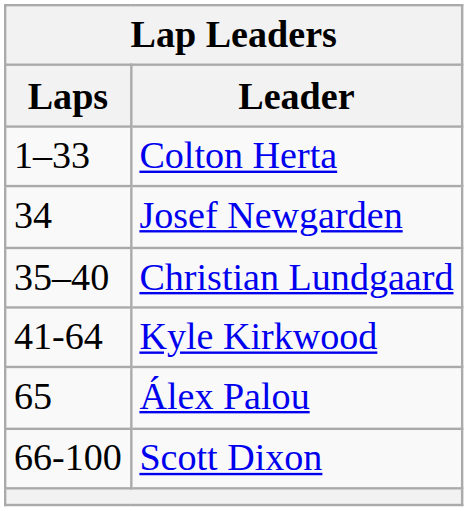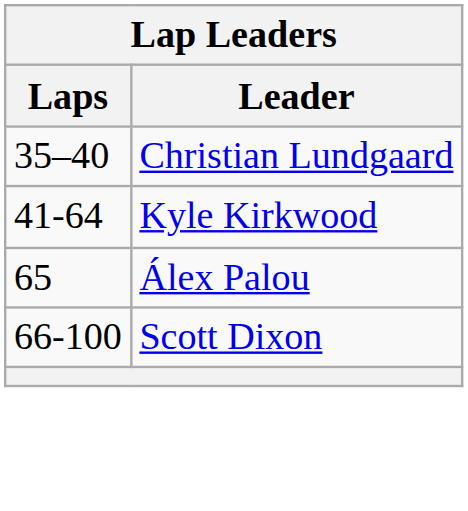 <table class="wikitable">
 <tr>
 <th colspan=2>Lap Leaders</th>
 </tr>
 <tr>
 <th>Laps</th>
 <th>Leader</th>
-</tr>
-<tr>
-<td>1–33</td>
-<td><a href='#'>Colton Herta</a></td>
-</tr>
-<tr>
-<td>34</td>
-<td><a href='#'>Josef Newgarden</a></td>
 </tr>
 <tr>
 <td>35–40</td>
 <td><a href='#'>Christian Lundgaard</a></td>
 </tr>
 <tr>
 <td>41-64</td>
 <td><a href='#'>Kyle Kirkwood</a></td>
 </tr>
 <tr>
 <td>65</td>
 <td><a href='#'>Álex Palou</a></td>
 </tr>
 <tr>
 <td>66-100</td>
 <td><a href='#'>Scott Dixon</a></td>
 </tr>
 <tr>
 <th colspan=2></th>
 </tr>
 </table>
